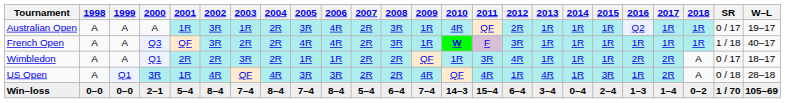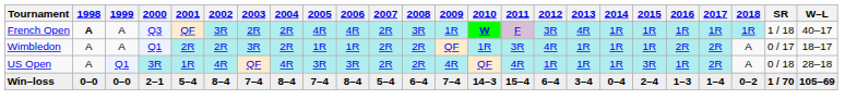 <table class="wikitable" style="text-align:center;font-size:84%">
 <tr>
 <th>Tournament</th>
 <th width="35"><a href='#'>1998</a></th>
 <th width="35"><a href='#'>1999</a></th>
 <th width="35"><a href='#'>2000</a></th>
 <th width="35"><a href='#'>2001</a></th>
 <th width="35"><a href='#'>2002</a></th>
 <th width="35"><a href='#'>2003</a></th>
 <th width="35"><a href='#'>2004</a></th>
 <th width="35"><a href='#'>2005</a></th>
 <th width="35"><a href='#'>2006</a></th>
 <th width="35"><a href='#'>2007</a></th>
 <th width="35"><a href='#'>2008</a></th>
 <th width="35"><a href='#'>2009</a></th>
 <th width="35"><a href='#'>2010</a></th>
 <th width="35"><a href='#'>2011</a></th>
 <th width="35"><a href='#'>2012</a></th>
 <th width="35"><a href='#'>2013</a></th>
 <th width="35"><a href='#'>2014</a></th>
 <th width="35"><a href='#'>2015</a></th>
 <th width="35"><a href='#'>2016</a></th>
 <th width="35"><a href='#'>2017</a></th>
 <th width="35"><a href='#'>2018</a></th>
 <th>SR</th>
 <th>W–L</th>
 </tr>
 <tr>
-<td align="left"><a href='#'>Australian Open</a></td>
-<td>A</td>
-<td>A</td>
-<td>A</td>
-<td bgcolor="afeeee"><a href='#'>1R</a></td>
-<td bgcolor="afeeee"><a href='#'>3R</a></td>
-<td bgcolor="afeeee"><a href='#'>1R</a></td>
-<td bgcolor="afeeee"><a href='#'>2R</a></td>
-<td bgcolor="afeeee"><a href='#'>3R</a></td>
-<td bgcolor="afeeee"><a href='#'>4R</a></td>
-<td bgcolor="afeeee"><a href='#'>2R</a></td>
-<td bgcolor="afeeee"><a href='#'>3R</a></td>
-<td bgcolor="afeeee"><a href='#'>1R</a></td>
-<td bgcolor="afeeee"><a href='#'>4R</a></td>
-<td bgcolor="ffebcd"><a href='#'>QF</a></td>
-<td bgcolor="afeeee"><a href='#'>2R</a></td>
-<td bgcolor="afeeee"><a href='#'>1R</a></td>
-<td bgcolor="afeeee"><a href='#'>1R</a></td>
-<td bgcolor="afeeee"><a href='#'>1R</a></td>
-<td bgcolor="ecf2ff"><a href='#'>Q2</a></td>
-<td bgcolor="afeeee"><a href='#'>1R</a></td>
-<td bgcolor="afeeee"><a href='#'>1R</a></td>
-<td>0 / 17</td>
-<td>19–17</td>
-</tr>
-<tr>
 <td align="left"><a href='#'>French Open</a></td>
-<td>A</td>
+<td><strong>A</strong></td>
 <td>A</td>
 <td bgcolor="ecf2ff"><a href='#'>Q3</a></td>
 <td bgcolor="ffebcd"><a href='#'>QF</a></td>
 <td bgcolor="afeeee"><a href='#'>3R</a></td>
 <td bgcolor="afeeee"><a href='#'>2R</a></td>
 <td bgcolor="afeeee"><a href='#'>2R</a></td>
 <td bgcolor="afeeee"><a href='#'>4R</a></td>
 <td bgcolor="afeeee"><a href='#'>4R</a></td>
 <td bgcolor="afeeee"><a href='#'>2R</a></td>
 <td bgcolor="afeeee"><a href='#'>3R</a></td>
 <td bgcolor="afeeee"><a href='#'>1R</a></td>
 <td bgcolor="00ff00"><a href='#'><strong>W</strong></a></td>
 <td bgcolor="D8BFD8"><a href='#'>F</a></td>
 <td bgcolor="afeeee"><a href='#'>3R</a></td>
-<td bgcolor="afeeee"><a href='#'>1R</a></td>
+<td bgcolor="afeeee"><a href='#'>4R</a></td>
 <td bgcolor="afeeee"><a href='#'>1R</a></td>
 <td bgcolor="afeeee"><a href='#'>1R</a></td>
 <td bgcolor="afeeee"><a href='#'>1R</a></td>
 <td bgcolor="afeeee"><a href='#'>1R</a></td>
 <td bgcolor="afeeee"><a href='#'>1R</a></td>
 <td>1 / 18</td>
 <td>40–17</td>
 </tr>
 <tr>
 <td align="left"><a href='#'>Wimbledon</a></td>
 <td>A</td>
 <td>A</td>
 <td bgcolor="ecf2ff"><a href='#'>Q1</a></td>
 <td bgcolor="afeeee"><a href='#'>2R</a></td>
 <td bgcolor="afeeee"><a href='#'>2R</a></td>
 <td bgcolor="afeeee"><a href='#'>3R</a></td>
 <td bgcolor="afeeee"><a href='#'>2R</a></td>
 <td bgcolor="afeeee"><a href='#'>1R</a></td>
 <td bgcolor="afeeee"><a href='#'>1R</a></td>
 <td bgcolor="afeeee"><a href='#'>2R</a></td>
 <td bgcolor="afeeee"><a href='#'>2R</a></td>
 <td bgcolor="ffebcd"><a href='#'>QF</a></td>
 <td bgcolor="afeeee"><a href='#'>1R</a></td>
 <td bgcolor="afeeee"><a href='#'>3R</a></td>
 <td bgcolor="afeeee"><a href='#'>4R</a></td>
 <td bgcolor="afeeee"><a href='#'>1R</a></td>
 <td bgcolor="afeeee"><a href='#'>1R</a></td>
 <td bgcolor="afeeee"><a href='#'>1R</a></td>
 <td bgcolor="afeeee"><a href='#'>2R</a></td>
 <td bgcolor="afeeee"><a href='#'>2R</a></td>
 <td>A</td>
 <td>0 / 17</td>
 <td>18–17</td>
 </tr>
 <tr>
 <td align="left"><a href='#'>US Open</a></td>
 <td>A</td>
 <td bgcolor="ecf2ff"><a href='#'>Q1</a></td>
 <td bgcolor="afeeee"><a href='#'>3R</a></td>
 <td bgcolor="afeeee"><a href='#'>1R</a></td>
 <td bgcolor="afeeee"><a href='#'>4R</a></td>
 <td bgcolor="ffebcd"><a href='#'>QF</a></td>
 <td bgcolor="afeeee"><a href='#'>4R</a></td>
 <td bgcolor="afeeee"><a href='#'>3R</a></td>
 <td bgcolor="afeeee"><a href='#'>3R</a></td>
 <td bgcolor="afeeee"><a href='#'>2R</a></td>
 <td bgcolor="afeeee"><a href='#'>2R</a></td>
 <td bgcolor="afeeee"><a href='#'>4R</a></td>
 <td bgcolor="ffebcd"><a href='#'>QF</a></td>
 <td bgcolor="afeeee"><a href='#'>4R</a></td>
 <td bgcolor="afeeee"><a href='#'>1R</a></td>
-<td bgcolor="afeeee"><a href='#'>4R</a></td>
+<td bgcolor="afeeee"><a href='#'>1R</a></td>
 <td bgcolor="afeeee"><a href='#'>1R</a></td>
 <td bgcolor="afeeee"><a href='#'>3R</a></td>
 <td bgcolor="afeeee"><a href='#'>1R</a></td>
 <td bgcolor="afeeee"><a href='#'>2R</a></td>
 <td>A</td>
 <td>0 / 18</td>
 <td>28–18</td>
 </tr>
 <tr style="font-weight:bold; background:#efefef;">
 <td style="text-align:left">Win–loss</td>
 <td>0–0</td>
 <td>0–0</td>
 <td>2–1</td>
 <td>5–4</td>
 <td>8–4</td>
 <td>7–4</td>
 <td>8–4</td>
 <td>7–4</td>
 <td>8–4</td>
 <td>5–4</td>
 <td>6–4</td>
 <td>7–4</td>
 <td>14–3</td>
 <td>15–4</td>
 <td>6–4</td>
 <td>3–4</td>
 <td>0–4</td>
 <td>2–4</td>
 <td>1–3</td>
 <td>1–4</td>
 <td>0–2</td>
 <td nowrap="">1 / 70</td>
 <td>105–69</td>
 </tr>
 </table>
